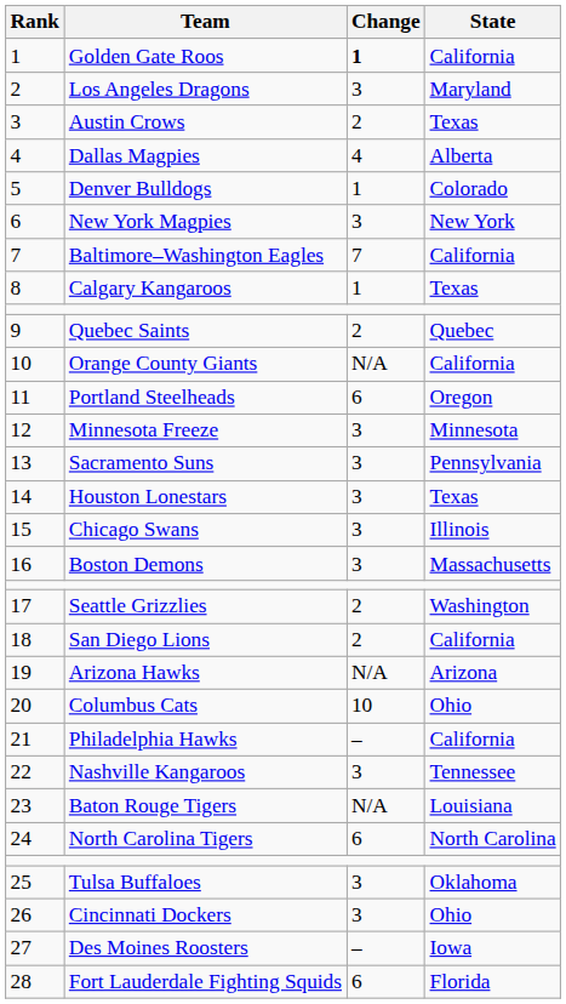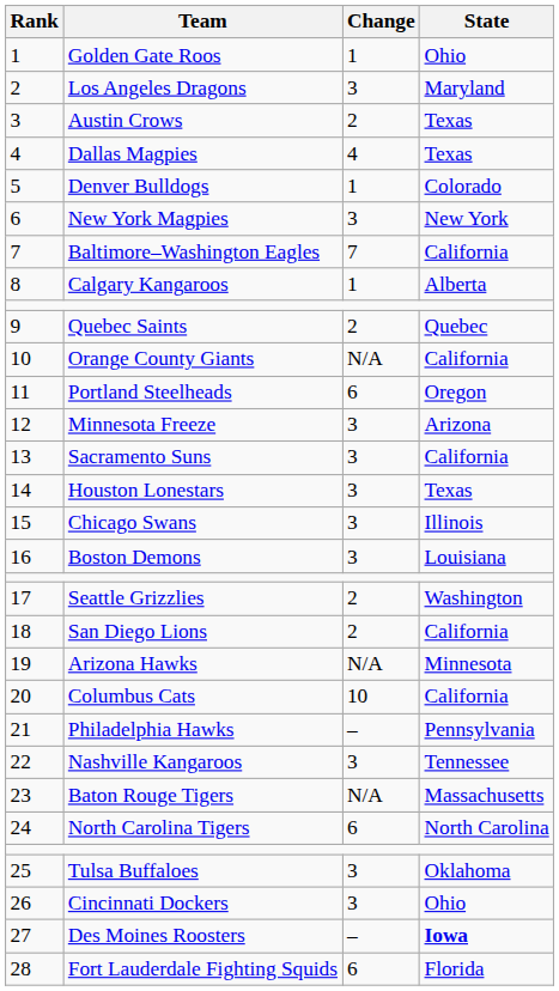 <table class="wikitable">
 <tr>
 <th><strong>Rank</strong></th>
 <th><strong>Team</strong></th>
 <th><strong>Change</strong></th>
 <th>State</th>
 </tr>
 <tr>
 <td>1</td>
 <td><a href='#'>Golden Gate Roos</a></td>
-<td><strong> 1</strong></td>
-<td><a href='#'>California</a></td>
+<td> 1</td>
+<td><a href='#'>Ohio</a></td>
 </tr>
 <tr>
 <td>2</td>
 <td><a href='#'>Los Angeles Dragons</a></td>
 <td> 3</td>
 <td><a href='#'>Maryland</a></td>
 </tr>
 <tr>
 <td>3</td>
 <td><a href='#'>Austin Crows</a></td>
 <td> 2</td>
 <td><a href='#'>Texas</a></td>
 </tr>
 <tr>
 <td>4</td>
 <td><a href='#'>Dallas Magpies</a></td>
 <td> 4</td>
-<td><a href='#'>Alberta</a> </td>
+<td><a href='#'>Texas</a></td>
 </tr>
 <tr>
 <td>5</td>
 <td><a href='#'>Denver Bulldogs</a></td>
 <td> 1</td>
 <td><a href='#'>Colorado</a></td>
 </tr>
 <tr>
 <td>6</td>
 <td><a href='#'>New York Magpies</a></td>
 <td> 3</td>
 <td><a href='#'>New York</a></td>
 </tr>
 <tr>
 <td>7</td>
 <td><a href='#'>Baltimore–Washington Eagles</a></td>
 <td> 7</td>
 <td><a href='#'>California</a></td>
 </tr>
 <tr>
 <td>8</td>
 <td><a href='#'>Calgary Kangaroos</a></td>
 <td> 1</td>
-<td><a href='#'>Texas</a></td>
+<td><a href='#'>Alberta</a> </td>
 </tr>
 <tr>
 <td colspan="4"></td>
 </tr>
 <tr>
 <td>9</td>
 <td><a href='#'>Quebec Saints</a></td>
 <td> 2</td>
 <td><a href='#'>Quebec</a> </td>
 </tr>
 <tr>
 <td>10</td>
 <td><a href='#'>Orange County Giants</a></td>
 <td>N/A</td>
 <td><a href='#'>California</a></td>
 </tr>
 <tr>
 <td>11</td>
 <td><a href='#'>Portland Steelheads</a></td>
 <td> 6</td>
 <td><a href='#'>Oregon</a></td>
 </tr>
 <tr>
 <td>12</td>
 <td><a href='#'>Minnesota Freeze</a></td>
 <td> 3</td>
-<td><a href='#'>Minnesota</a></td>
+<td><a href='#'>Arizona</a></td>
 </tr>
 <tr>
 <td>13</td>
 <td><a href='#'>Sacramento Suns</a></td>
 <td> 3</td>
-<td><a href='#'>Pennsylvania</a></td>
+<td><a href='#'>California</a></td>
 </tr>
 <tr>
 <td>14</td>
 <td><a href='#'>Houston Lonestars</a></td>
 <td> 3</td>
 <td><a href='#'>Texas</a></td>
 </tr>
 <tr>
 <td>15</td>
 <td><a href='#'>Chicago Swans</a></td>
 <td> 3</td>
 <td><a href='#'>Illinois</a></td>
 </tr>
 <tr>
 <td>16</td>
 <td><a href='#'>Boston Demons</a></td>
 <td> 3</td>
-<td><a href='#'>Massachusetts</a></td>
+<td><a href='#'>Louisiana</a></td>
 </tr>
 <tr>
 <td colspan="4"></td>
 </tr>
 <tr>
 <td>17</td>
 <td><a href='#'>Seattle Grizzlies</a></td>
 <td> 2</td>
 <td><a href='#'>Washington</a></td>
 </tr>
 <tr>
 <td>18</td>
 <td><a href='#'>San Diego Lions</a></td>
 <td> 2</td>
 <td><a href='#'>California</a></td>
 </tr>
 <tr>
 <td>19</td>
 <td><a href='#'>Arizona Hawks</a></td>
 <td>N/A</td>
-<td><a href='#'>Arizona</a></td>
+<td><a href='#'>Minnesota</a></td>
 </tr>
 <tr>
 <td>20</td>
 <td><a href='#'>Columbus Cats</a></td>
 <td> 10</td>
-<td><a href='#'>Ohio</a></td>
+<td><a href='#'>California</a></td>
 </tr>
 <tr>
 <td>21</td>
 <td><a href='#'>Philadelphia Hawks</a></td>
 <td>–</td>
-<td><a href='#'>California</a></td>
+<td><a href='#'>Pennsylvania</a></td>
 </tr>
 <tr>
 <td>22</td>
 <td><a href='#'>Nashville Kangaroos</a></td>
 <td> 3</td>
 <td><a href='#'>Tennessee</a></td>
 </tr>
 <tr>
 <td>23</td>
 <td><a href='#'>Baton Rouge Tigers</a></td>
 <td>N/A</td>
-<td><a href='#'>Louisiana</a></td>
+<td><a href='#'>Massachusetts</a></td>
 </tr>
 <tr>
 <td>24</td>
 <td><a href='#'>North Carolina Tigers</a></td>
 <td> 6</td>
 <td><a href='#'>North Carolina</a></td>
 </tr>
 <tr>
 <td colspan="4"></td>
 </tr>
 <tr>
 <td>25</td>
 <td><a href='#'>Tulsa Buffaloes</a></td>
 <td> 3</td>
 <td><a href='#'>Oklahoma</a></td>
 </tr>
 <tr>
 <td>26</td>
 <td><a href='#'>Cincinnati Dockers</a></td>
 <td> 3</td>
 <td><a href='#'>Ohio</a></td>
 </tr>
 <tr>
 <td>27</td>
 <td><a href='#'>Des Moines Roosters</a></td>
 <td>–</td>
-<td><a href='#'>Iowa</a></td>
+<td><strong><a href='#'>Iowa</a></strong></td>
 </tr>
 <tr>
 <td>28</td>
 <td><a href='#'>Fort Lauderdale Fighting Squids</a></td>
 <td> 6</td>
 <td><a href='#'>Florida</a></td>
 </tr>
 </table>
